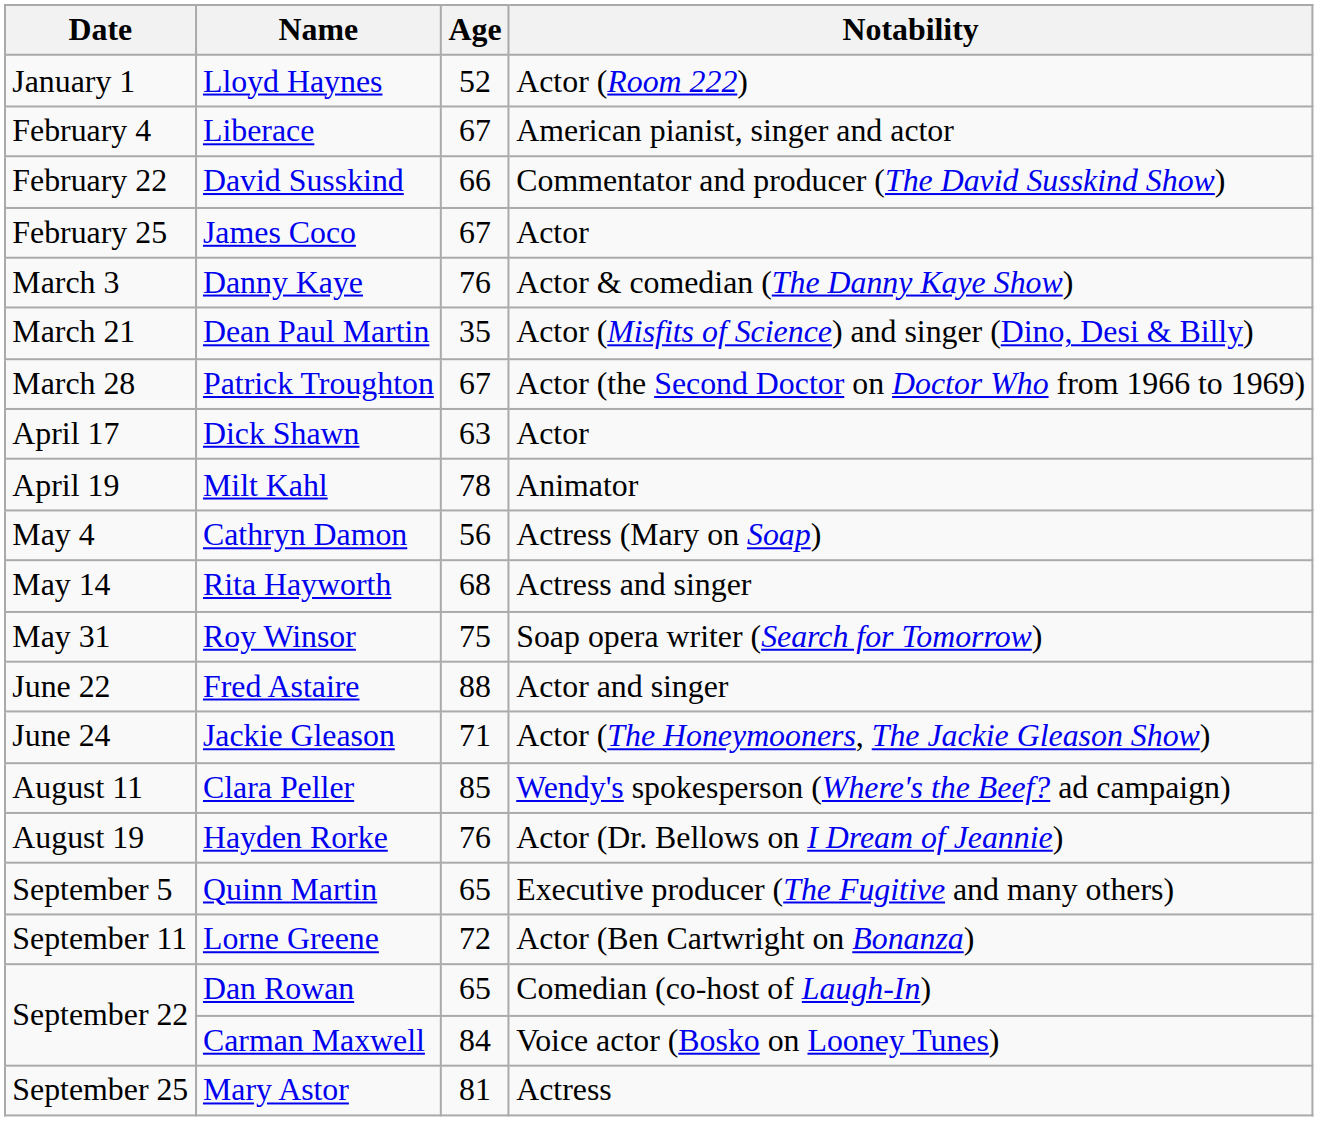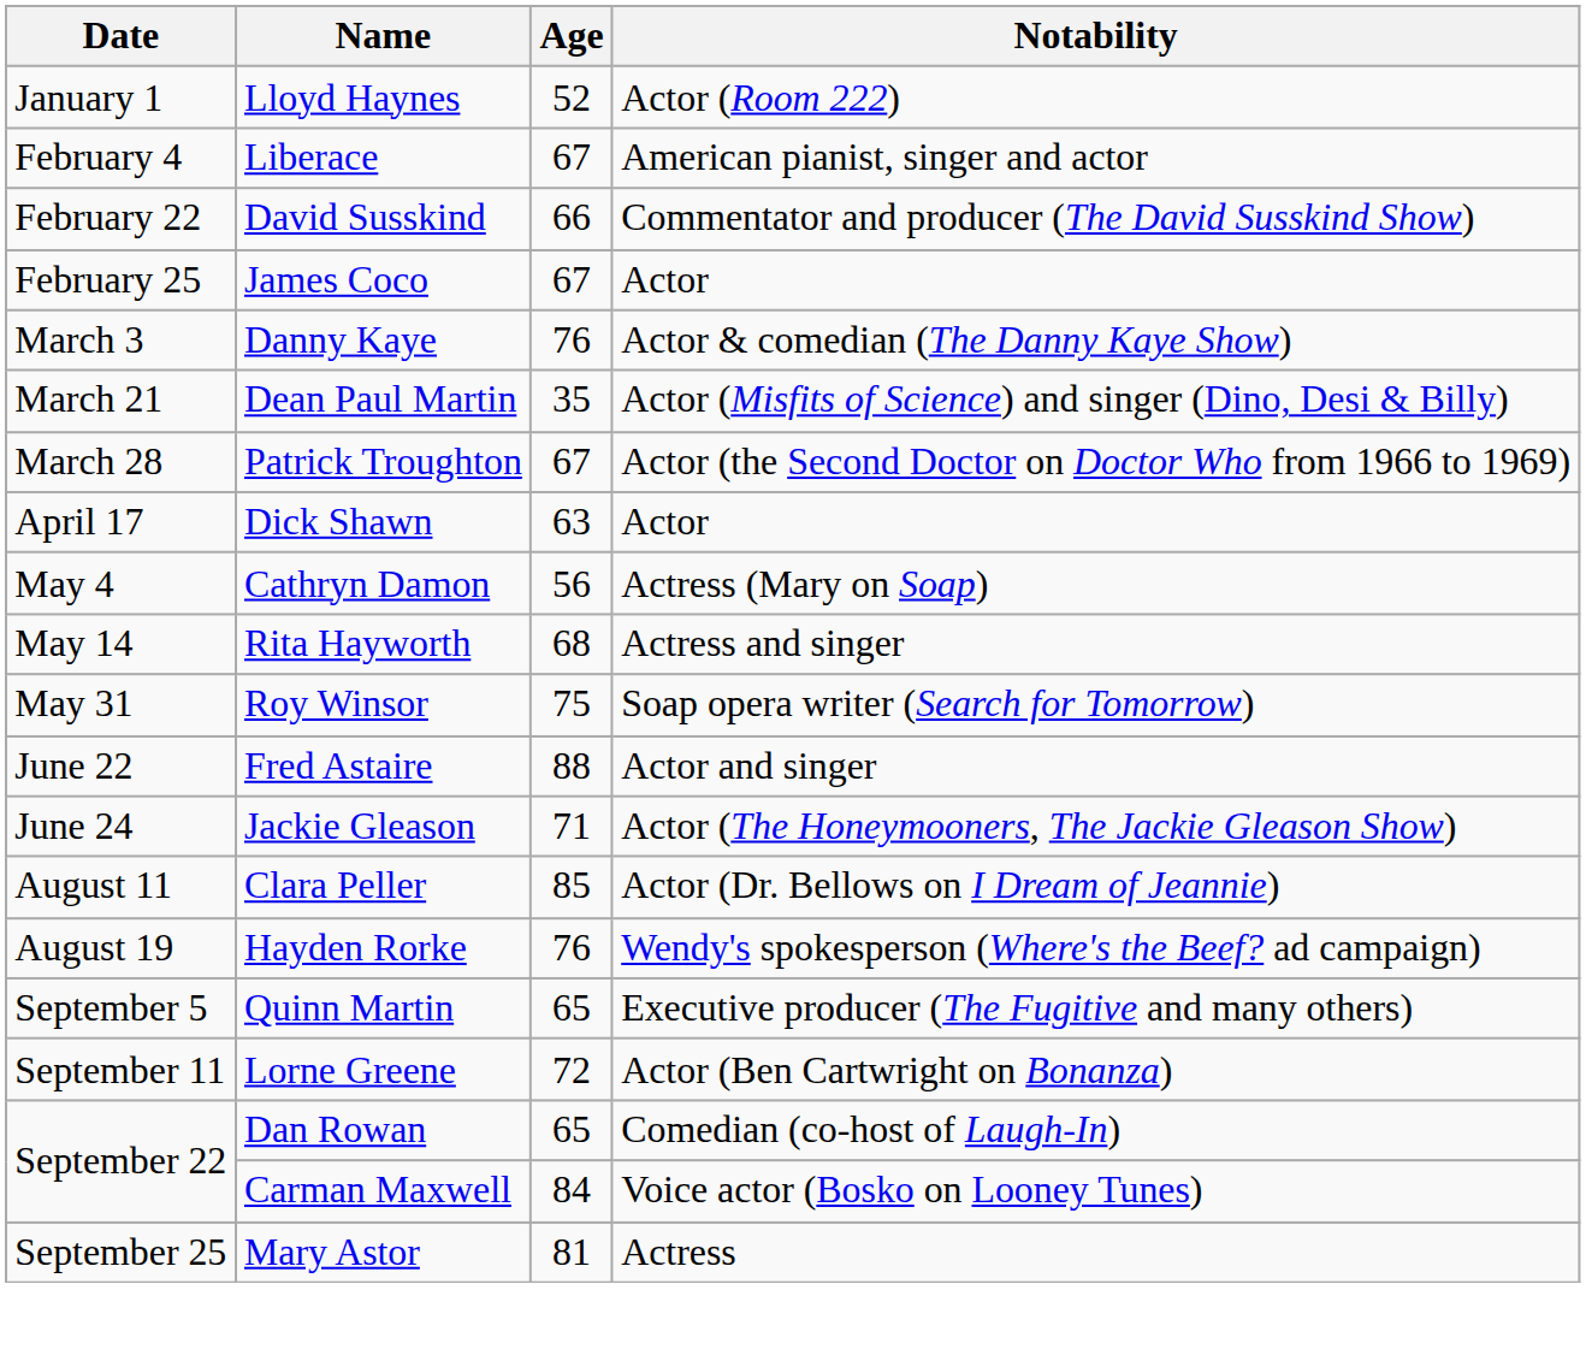 <table class="wikitable sortable">
 <tr style="background:#e0e0e0;">
 <th>Date</th>
 <th>Name</th>
 <th>Age</th>
 <th class="unsortable">Notability</th>
 </tr>
 <tr>
 <td>January 1</td>
 <td><a href='#'>Lloyd Haynes</a></td>
 <td style="text-align:center;">52</td>
 <td>Actor (<em><a href='#'>Room 222</a></em>)</td>
 </tr>
 <tr>
 <td>February 4</td>
 <td><a href='#'>Liberace</a></td>
 <td style="text-align:center;">67</td>
 <td>American pianist, singer and actor</td>
 </tr>
 <tr>
 <td>February 22</td>
 <td><a href='#'>David Susskind</a></td>
 <td style="text-align:center;">66</td>
 <td>Commentator and producer (<em><a href='#'>The David Susskind Show</a></em>)</td>
 </tr>
 <tr>
 <td>February 25</td>
 <td><a href='#'>James Coco</a></td>
 <td style="text-align:center;">67</td>
 <td>Actor</td>
 </tr>
 <tr>
 <td>March 3</td>
 <td><a href='#'>Danny Kaye</a></td>
 <td style="text-align:center;">76</td>
 <td>Actor & comedian (<em><a href='#'>The Danny Kaye Show</a></em>)</td>
 </tr>
 <tr>
 <td>March 21</td>
 <td><a href='#'>Dean Paul Martin</a></td>
 <td style="text-align:center;">35</td>
 <td>Actor (<em><a href='#'>Misfits of Science</a></em>) and singer (<a href='#'>Dino, Desi & Billy</a>)</td>
 </tr>
 <tr>
 <td>March 28</td>
 <td><a href='#'>Patrick Troughton</a></td>
 <td style="text-align:center;">67</td>
 <td>Actor (the <a href='#'>Second Doctor</a> on <em><a href='#'>Doctor Who</a></em> from 1966 to 1969)</td>
 </tr>
 <tr>
 <td>April 17</td>
 <td><a href='#'>Dick Shawn</a></td>
 <td style="text-align:center;">63</td>
 <td>Actor</td>
 </tr>
 <tr>
-<td>April 19</td>
-<td><a href='#'>Milt Kahl</a></td>
-<td style="text-align:center;">78</td>
-<td>Animator</td>
-</tr>
-<tr>
 <td>May 4</td>
 <td><a href='#'>Cathryn Damon</a></td>
 <td style="text-align:center;">56</td>
 <td>Actress (Mary on <em><a href='#'>Soap</a></em>)</td>
 </tr>
 <tr>
 <td>May 14</td>
 <td><a href='#'>Rita Hayworth</a></td>
 <td style="text-align:center;">68</td>
 <td>Actress and singer</td>
 </tr>
 <tr>
 <td>May 31</td>
 <td><a href='#'>Roy Winsor</a></td>
 <td style="text-align:center;">75</td>
 <td>Soap opera writer (<em><a href='#'>Search for Tomorrow</a></em>)</td>
 </tr>
 <tr>
 <td>June 22</td>
 <td><a href='#'>Fred Astaire</a></td>
 <td style="text-align:center;">88</td>
 <td>Actor and singer</td>
 </tr>
 <tr>
 <td>June 24</td>
 <td><a href='#'>Jackie Gleason</a></td>
 <td style="text-align:center;">71</td>
 <td>Actor (<em><a href='#'>The Honeymooners</a></em>, <em><a href='#'>The Jackie Gleason Show</a></em>)</td>
 </tr>
 <tr>
 <td>August 11</td>
 <td><a href='#'>Clara Peller</a></td>
 <td style="text-align:center;">85</td>
-<td><a href='#'>Wendy's</a> spokesperson (<em><a href='#'>Where's the Beef?</a></em> ad campaign)</td>
+<td>Actor (Dr. Bellows on <em><a href='#'>I Dream of Jeannie</a></em>)</td>
 </tr>
 <tr>
 <td>August 19</td>
 <td><a href='#'>Hayden Rorke</a></td>
 <td style="text-align:center;">76</td>
-<td>Actor (Dr. Bellows on <em><a href='#'>I Dream of Jeannie</a></em>)</td>
+<td><a href='#'>Wendy's</a> spokesperson (<em><a href='#'>Where's the Beef?</a></em> ad campaign)</td>
 </tr>
 <tr>
 <td>September 5</td>
 <td><a href='#'>Quinn Martin</a></td>
 <td style="text-align:center;">65</td>
 <td>Executive producer (<em><a href='#'>The Fugitive</a></em> and many others)</td>
 </tr>
 <tr>
 <td>September 11</td>
 <td><a href='#'>Lorne Greene</a></td>
 <td style="text-align:center;">72</td>
 <td>Actor (Ben Cartwright on <em><a href='#'>Bonanza</a></em>)</td>
 </tr>
 <tr>
 <td rowspan="2">September 22</td>
 <td><a href='#'>Dan Rowan</a></td>
 <td style="text-align:center;">65</td>
 <td>Comedian (co-host of <em><a href='#'>Laugh-In</a></em>)</td>
 </tr>
 <tr>
 <td><a href='#'>Carman Maxwell</a></td>
 <td style="text-align:center;">84</td>
 <td>Voice actor (<a href='#'>Bosko</a> on <a href='#'>Looney Tunes</a>)</td>
 </tr>
 <tr>
 <td>September 25</td>
 <td><a href='#'>Mary Astor</a></td>
 <td style="text-align:center;">81</td>
 <td>Actress</td>
 </tr>
 </table>
